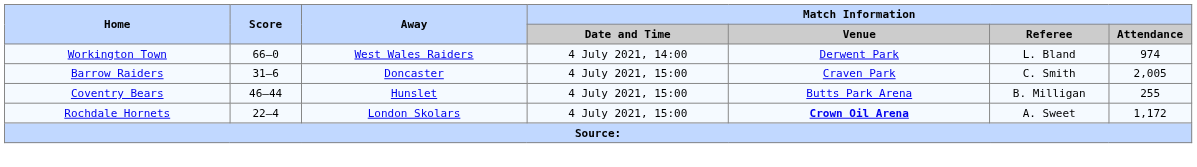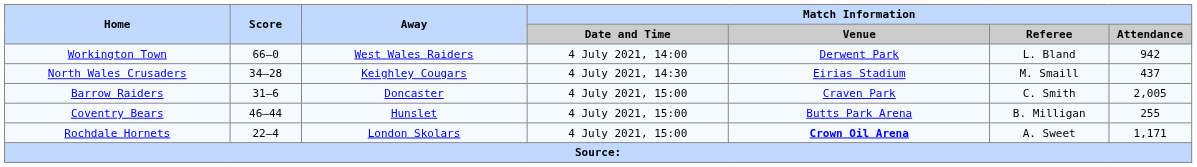 <table border=1 style="border-collapse:collapse; font-size:90%; text-align:center;" cellpadding=3 cellspacing=0 width=100%>
 <tr style="background:#C1D8ff;">
 <th scope="col" rowspan=2 width=19%>Home</th>
 <th scope="col" rowspan=2 width=6%>Score</th>
 <th scope="col" rowspan=2 width=19%>Away</th>
 <th colspan=4>Match Information</th>
 </tr>
 <tr style="background:#CCCCCC;">
 <th scope="col" width=17%>Date and Time</th>
 <th scope="col" width=22%>Venue</th>
 <th scope="col" width=10%>Referee</th>
 <th scope="col" width=7%>Attendance</th>
 </tr>
 <tr style="background:#F5FAFF;">
 <td> <a href='#'>Workington Town</a></td>
 <td>66–0</td>
 <td> <a href='#'>West Wales Raiders</a></td>
 <td>4 July 2021, 14:00</td>
 <td><a href='#'>Derwent Park</a></td>
 <td>L. Bland</td>
-<td>974</td>
+<td>942</td>
+</tr>
+<tr style="background:#F5FAFF;">
+<td> <a href='#'>North Wales Crusaders</a></td>
+<td>34–28</td>
+<td> <a href='#'>Keighley Cougars</a></td>
+<td>4 July 2021, 14:30</td>
+<td><a href='#'>Eirias Stadium</a></td>
+<td>M. Smaill</td>
+<td>437</td>
 </tr>
 <tr style="background:#F5FAFF;">
 <td> <a href='#'>Barrow Raiders</a></td>
 <td>31–6</td>
 <td> <a href='#'>Doncaster</a></td>
 <td>4 July 2021, 15:00</td>
 <td><a href='#'>Craven Park</a></td>
 <td>C. Smith</td>
 <td>2,005</td>
 </tr>
 <tr style="background:#F5FAFF;">
 <td> <a href='#'>Coventry Bears</a></td>
 <td>46–44</td>
 <td> <a href='#'>Hunslet</a></td>
 <td>4 July 2021, 15:00</td>
 <td><a href='#'>Butts Park Arena</a></td>
 <td>B. Milligan</td>
 <td>255</td>
 </tr>
 <tr style="background:#F5FAFF;">
 <td> <a href='#'>Rochdale Hornets</a></td>
 <td>22–4</td>
 <td> <a href='#'>London Skolars</a></td>
 <td>4 July 2021, 15:00</td>
 <td><strong><a href='#'>Crown Oil Arena</a></strong></td>
 <td>A. Sweet</td>
-<td>1,172</td>
+<td>1,171</td>
 </tr>
 <tr style="background:#c1d8ff;">
 <th colspan=7>Source:</th>
 </tr>
 </table>
